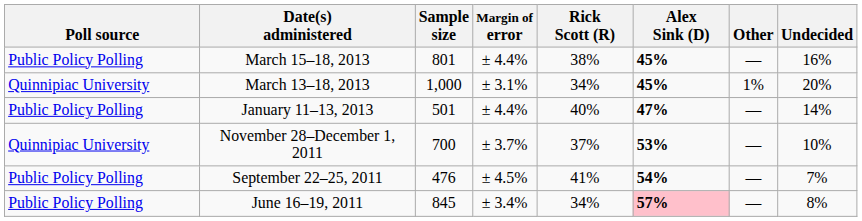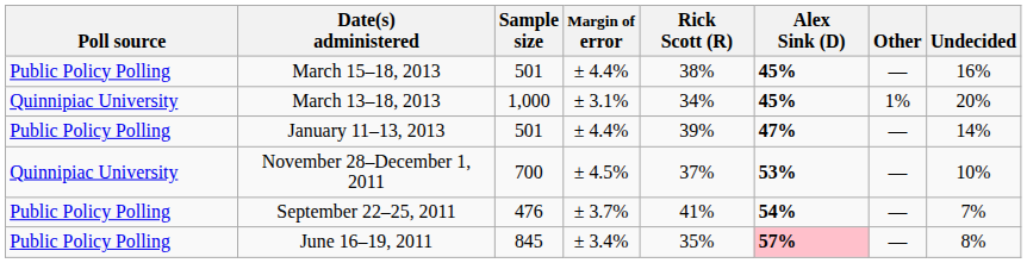 <table class="wikitable">
 <tr valign= bottom>
 <th style="width:190px;">Poll source</th>
 <th style="width:210px;">Date(s)<br>administered</th>
 <th class=small>Sample<br>size</th>
 <th><small>Margin of</small><br>error</th>
 <th style="width:90px;">Rick<br>Scott (R)</th>
 <th style="width:90px;">Alex<br>Sink (D)</th>
 <th>Other</th>
 <th>Undecided</th>
 </tr>
 <tr>
 <td><a href='#'>Public Policy Polling</a></td>
 <td align=center>March 15–18, 2013</td>
-<td align=center>801</td>
+<td align=center>501</td>
 <td align=center>± 4.4%</td>
 <td align=center>38%</td>
 <td><strong>45%</strong></td>
 <td align=center>—</td>
 <td align=center>16%</td>
 </tr>
 <tr>
 <td><a href='#'>Quinnipiac University</a></td>
 <td align=center>March 13–18, 2013</td>
 <td align=center>1,000</td>
 <td align=center>± 3.1%</td>
 <td align=center>34%</td>
 <td><strong>45%</strong></td>
 <td align=center>1%</td>
 <td align=center>20%</td>
 </tr>
 <tr>
 <td><a href='#'>Public Policy Polling</a></td>
 <td align=center>January 11–13, 2013</td>
 <td align=center>501</td>
 <td align=center>± 4.4%</td>
-<td align=center>40%</td>
+<td align=center>39%</td>
 <td><strong>47%</strong></td>
 <td align=center>—</td>
 <td align=center>14%</td>
 </tr>
 <tr>
 <td><a href='#'>Quinnipiac University</a></td>
 <td align=center>November 28–December 1, 2011</td>
 <td align=center>700</td>
-<td align=center>± 3.7%</td>
+<td align=center>± 4.5%</td>
 <td align=center>37%</td>
 <td><strong>53%</strong></td>
 <td align=center>—</td>
 <td align=center>10%</td>
 </tr>
 <tr>
 <td><a href='#'>Public Policy Polling</a></td>
 <td align=center>September 22–25, 2011</td>
 <td align=center>476</td>
-<td align=center>± 4.5%</td>
+<td align=center>± 3.7%</td>
 <td align=center>41%</td>
 <td><strong>54%</strong></td>
 <td align=center>—</td>
 <td align=center>7%</td>
 </tr>
 <tr>
 <td><a href='#'>Public Policy Polling</a></td>
 <td align=center>June 16–19, 2011</td>
 <td align=center>845</td>
 <td align=center>± 3.4%</td>
-<td align=center>34%</td>
+<td align=center>35%</td>
 <td style="background: pink;"><strong>57%</strong></td>
 <td align=center>—</td>
 <td align=center>8%</td>
 </tr>
 </table>
